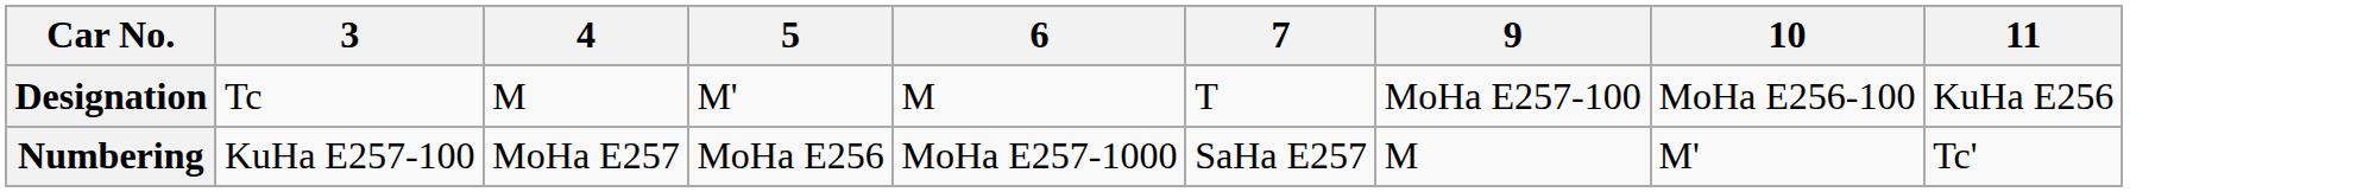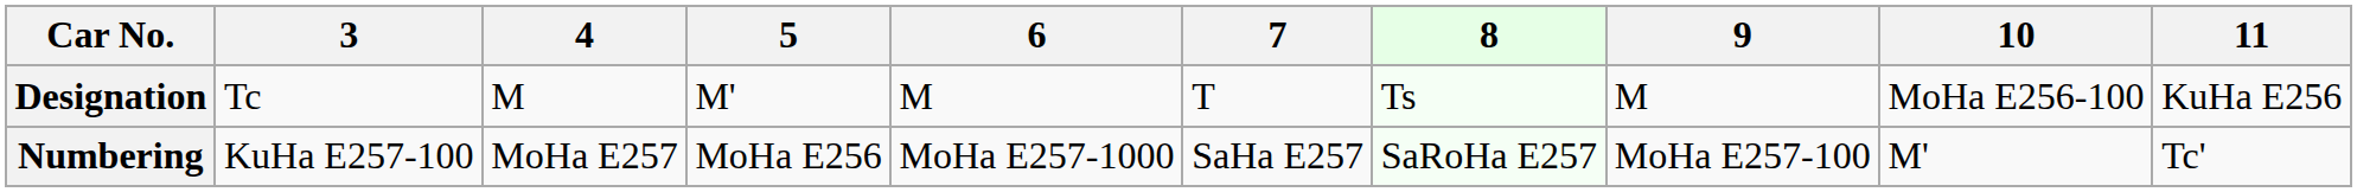 <table class="wikitable">
 <tr>
 <th>Car No.</th>
 <th>3</th>
 <th>4</th>
 <th>5</th>
 <th>6</th>
 <th>7</th>
+<th style="background: #E6FFE6">8</th>
 <th>9</th>
 <th>10</th>
 <th>11</th>
 </tr>
 <tr>
 <th>Designation</th>
 <td>Tc</td>
 <td>M</td>
 <td>M'</td>
 <td>M</td>
 <td>T</td>
-<td>MoHa E257-100</td>
+<td style="background: #F5FFF5">Ts</td>
+<td>M</td>
 <td>MoHa E256-100</td>
 <td>KuHa E256</td>
 </tr>
 <tr>
 <th>Numbering</th>
 <td>KuHa E257-100</td>
 <td>MoHa E257</td>
 <td>MoHa E256</td>
 <td>MoHa E257-1000</td>
 <td>SaHa E257</td>
-<td>M</td>
+<td style="background: #F5FFF5">SaRoHa E257</td>
+<td>MoHa E257-100</td>
 <td>M'</td>
 <td>Tc'</td>
 </tr>
 </table>
